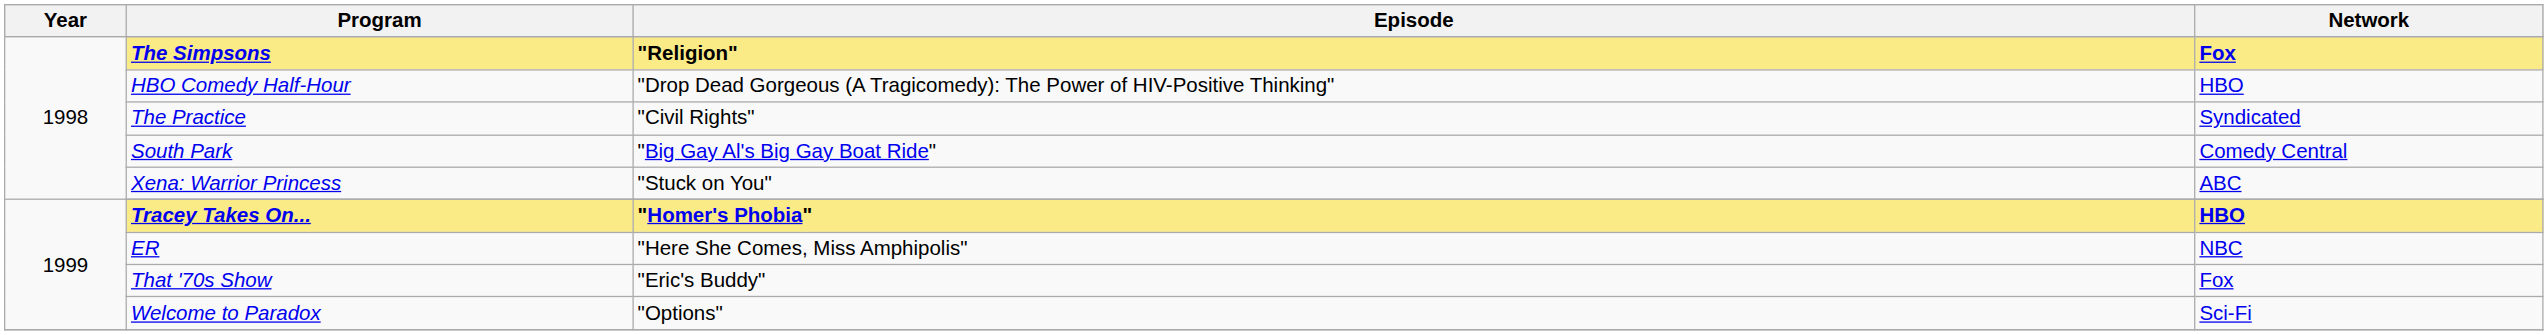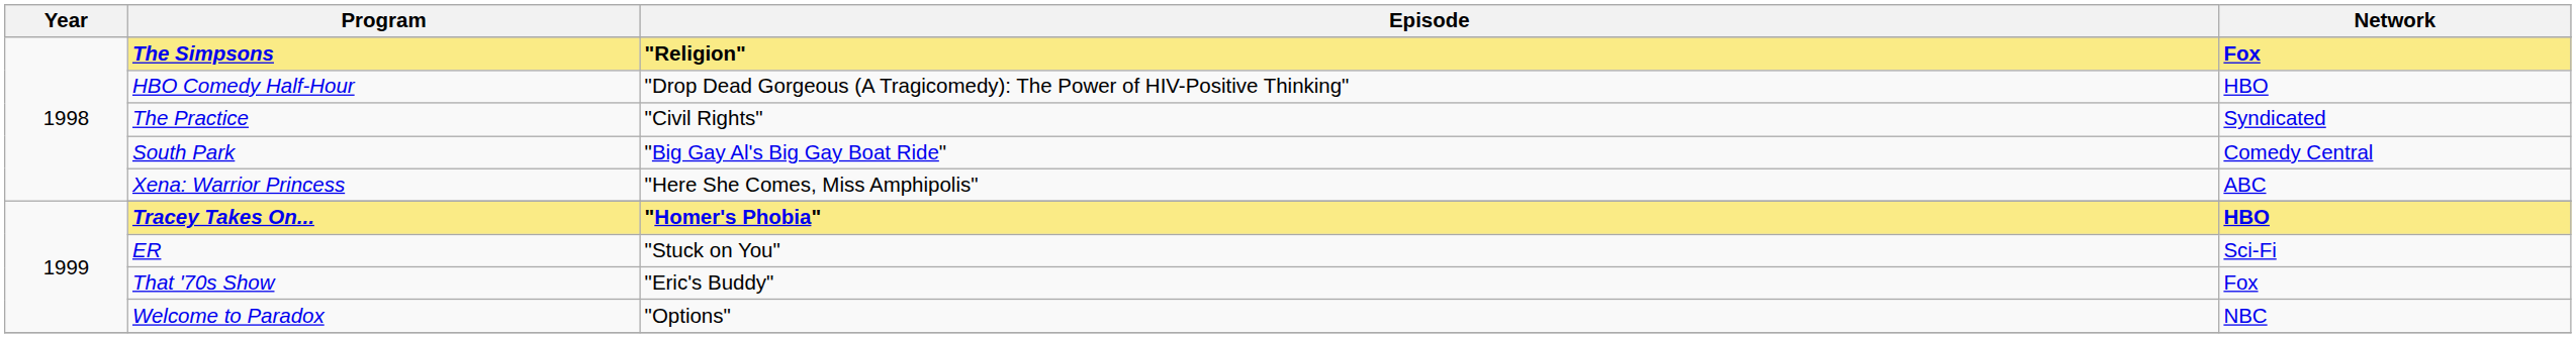 <table class="wikitable" style="width:100%">
 <tr bgcolor="#bebebe">
 <th width=>Year</th>
 <th width="">Program</th>
 <th width=>Episode</th>
 <th width="">Network</th>
 </tr>
 <tr>
 <td rowspan=6 style="text-align:center">1998</td>
 </tr>
 <tr style="background:#FAEB86">
 <td><strong><em><a href='#'>The Simpsons</a></em></strong></td>
 <td><strong>"Religion"</strong></td>
 <td><strong><a href='#'>Fox</a></strong></td>
 </tr>
 <tr>
 <td><em><a href='#'>HBO Comedy Half-Hour</a></em></td>
 <td>"Drop Dead Gorgeous (A Tragicomedy): The Power of HIV-Positive Thinking"</td>
 <td><a href='#'>HBO</a></td>
 </tr>
 <tr>
 <td><em><a href='#'>The Practice</a></em></td>
 <td>"Civil Rights"</td>
 <td><a href='#'>Syndicated</a></td>
 </tr>
 <tr>
 <td><em><a href='#'>South Park</a></em></td>
 <td>"<a href='#'>Big Gay Al's Big Gay Boat Ride</a>"</td>
 <td><a href='#'>Comedy Central</a></td>
 </tr>
 <tr>
 <td><em><a href='#'>Xena: Warrior Princess</a></em></td>
-<td>"Stuck on You"</td>
+<td>"Here She Comes, Miss Amphipolis"</td>
 <td><a href='#'>ABC</a></td>
 </tr>
 <tr>
 <td rowspan=5 style="text-align:center">1999</td>
 </tr>
 <tr style="background:#FAEB86">
 <td><strong><em><a href='#'>Tracey Takes On...</a></em></strong></td>
 <td><strong>"<a href='#'>Homer's Phobia</a>"</strong></td>
 <td><strong><a href='#'>HBO</a></strong></td>
 </tr>
 <tr>
 <td><em><a href='#'>ER</a></em></td>
-<td>"Here She Comes, Miss Amphipolis"</td>
-<td><a href='#'>NBC</a></td>
+<td>"Stuck on You"</td>
+<td><a href='#'>Sci-Fi</a></td>
 </tr>
 <tr>
 <td><em><a href='#'>That '70s Show</a></em></td>
 <td>"Eric's Buddy"</td>
 <td><a href='#'>Fox</a></td>
 </tr>
 <tr>
 <td><em><a href='#'>Welcome to Paradox</a></em></td>
 <td>"Options"</td>
-<td><a href='#'>Sci-Fi</a></td>
+<td><a href='#'>NBC</a></td>
 </tr>
 <tr>
 </tr>
 </table>
